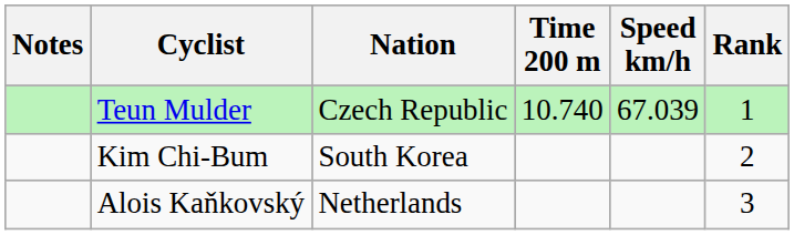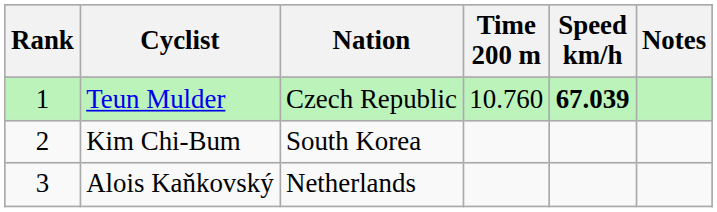 <table class="wikitable sortable" style="text-align:center">
 <tr>
-<th>Notes</th>
+<th>Rank</th>
 <th>Cyclist</th>
 <th>Nation</th>
 <th>Time<br>200 m</th>
 <th>Speed<br>km/h</th>
-<th>Rank</th>
+<th>Notes</th>
 </tr>
 <tr bgcolor=bbf3bb>
-<td></td>
+<td>1</td>
 <td align=left><a href='#'>Teun Mulder</a></td>
 <td align=left>Czech Republic</td>
-<td>10.740</td>
-<td>67.039</td>
-<td>1</td>
+<td>10.760</td>
+<td><strong>67.039</strong></td>
+<td></td>
 </tr>
 <tr>
-<td></td>
+<td>2</td>
 <td align=left>Kim Chi-Bum</td>
 <td align=left>South Korea</td>
 <td></td>
 <td></td>
-<td>2</td>
+<td></td>
 </tr>
 <tr>
-<td></td>
+<td>3</td>
 <td align=left>Alois Kaňkovský</td>
 <td align=left>Netherlands</td>
 <td></td>
 <td></td>
-<td>3</td>
+<td></td>
 </tr>
 </table>
